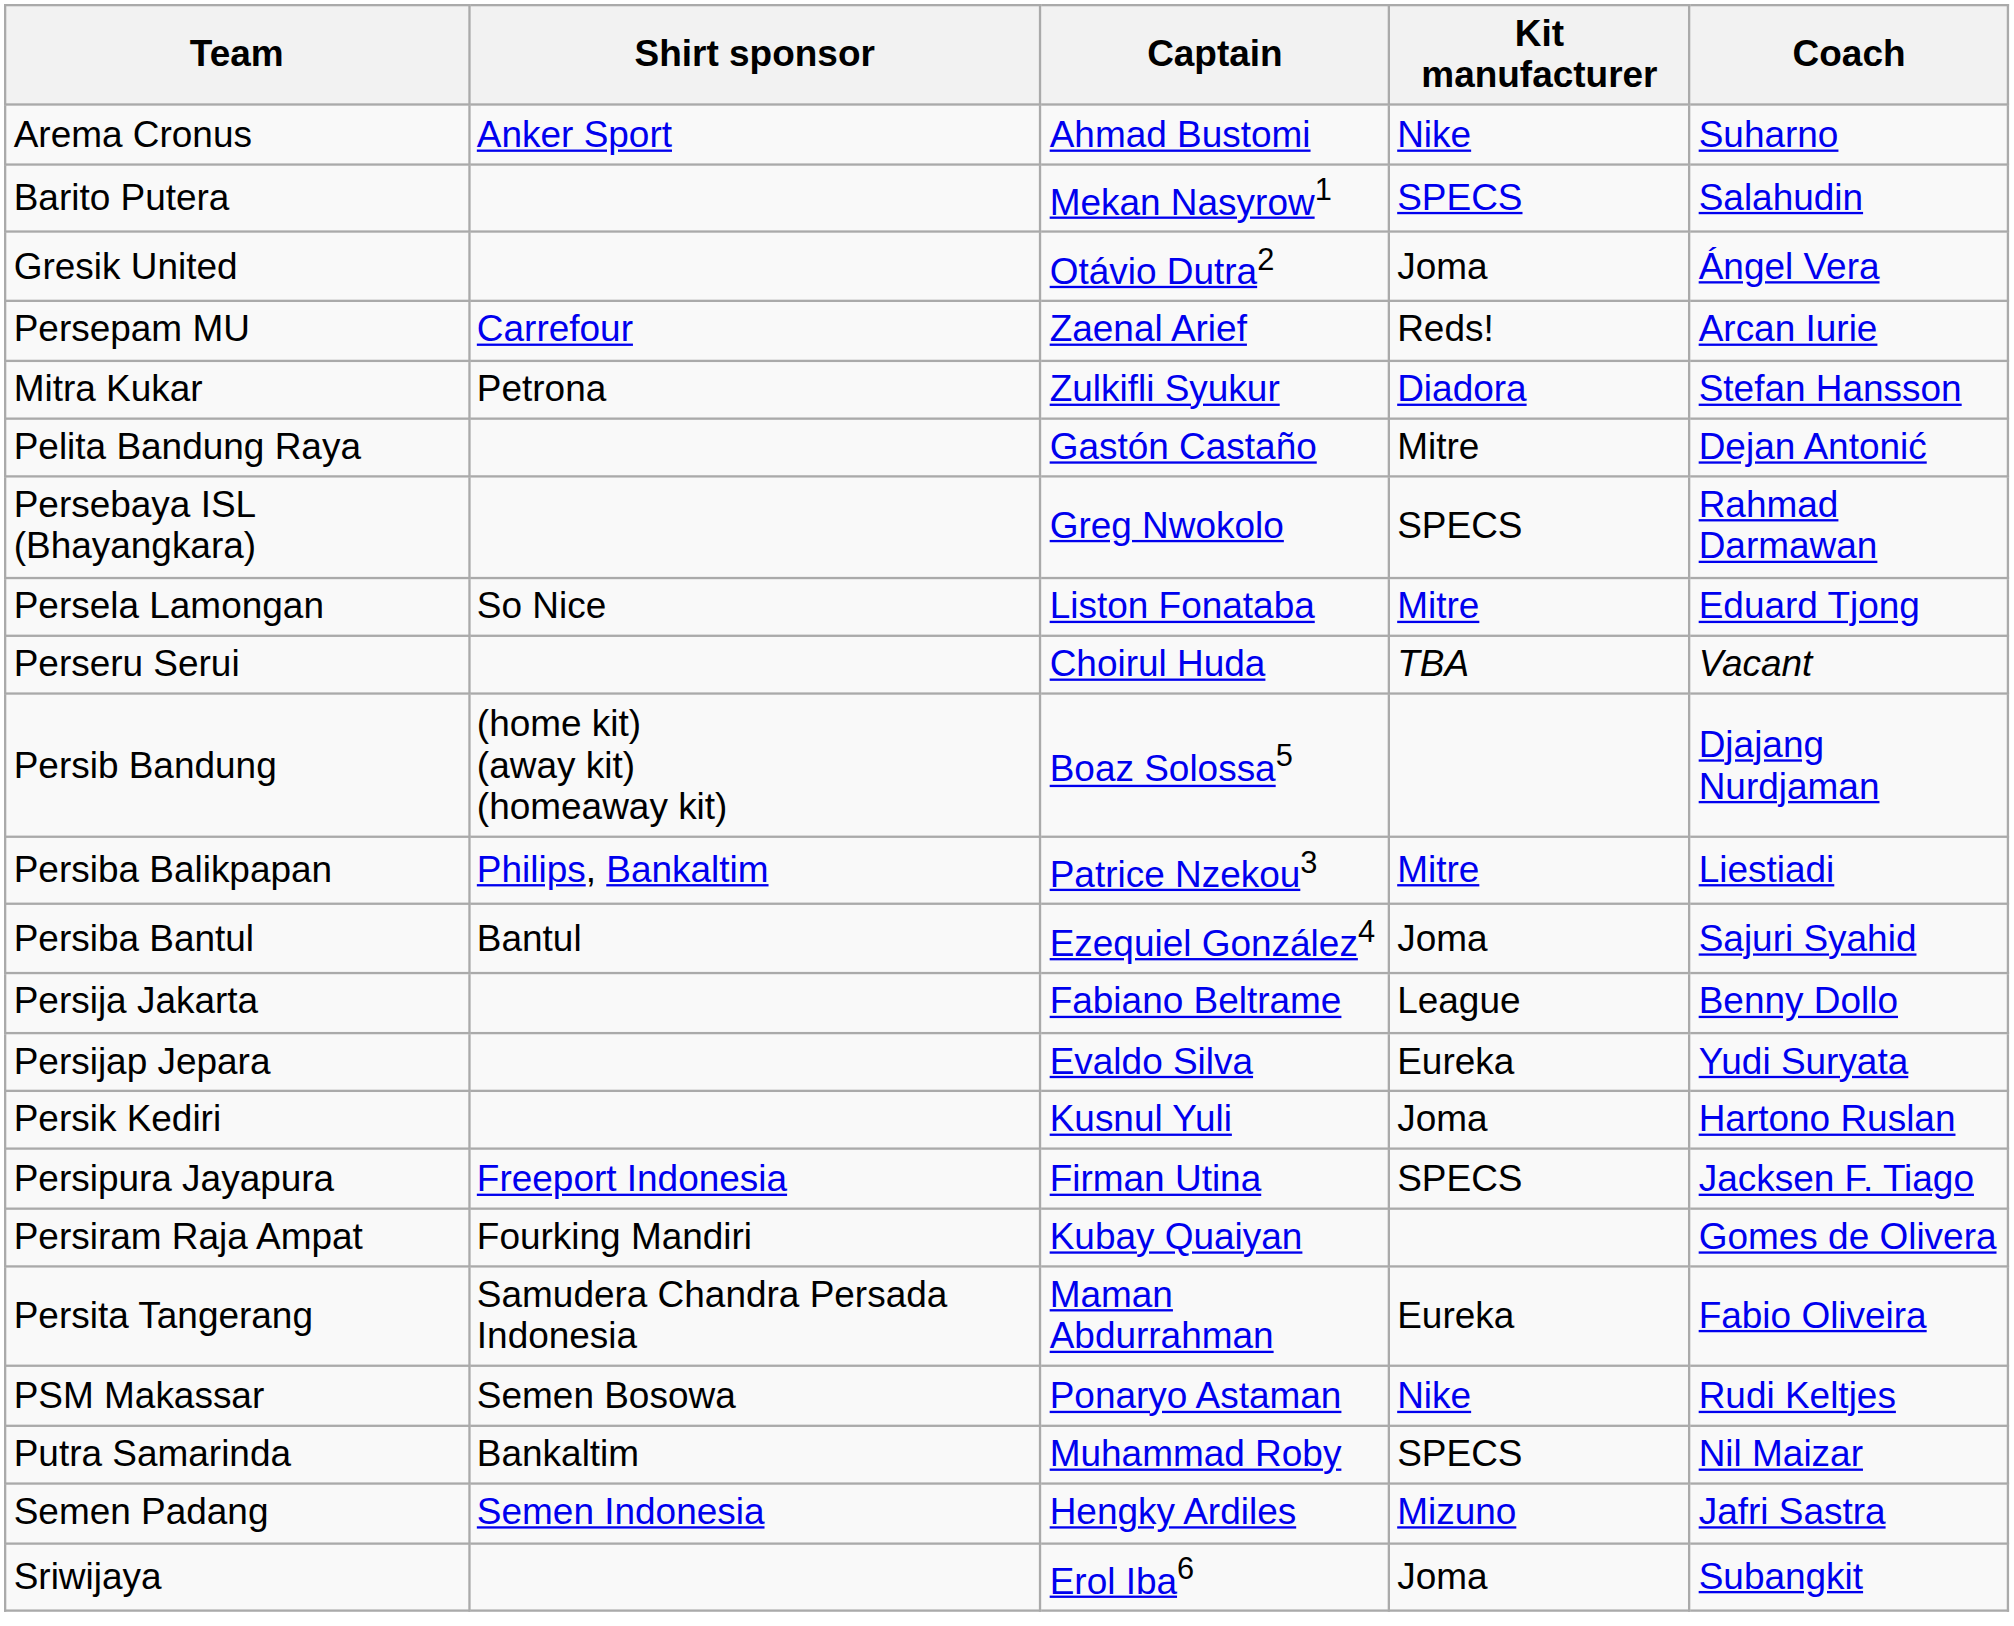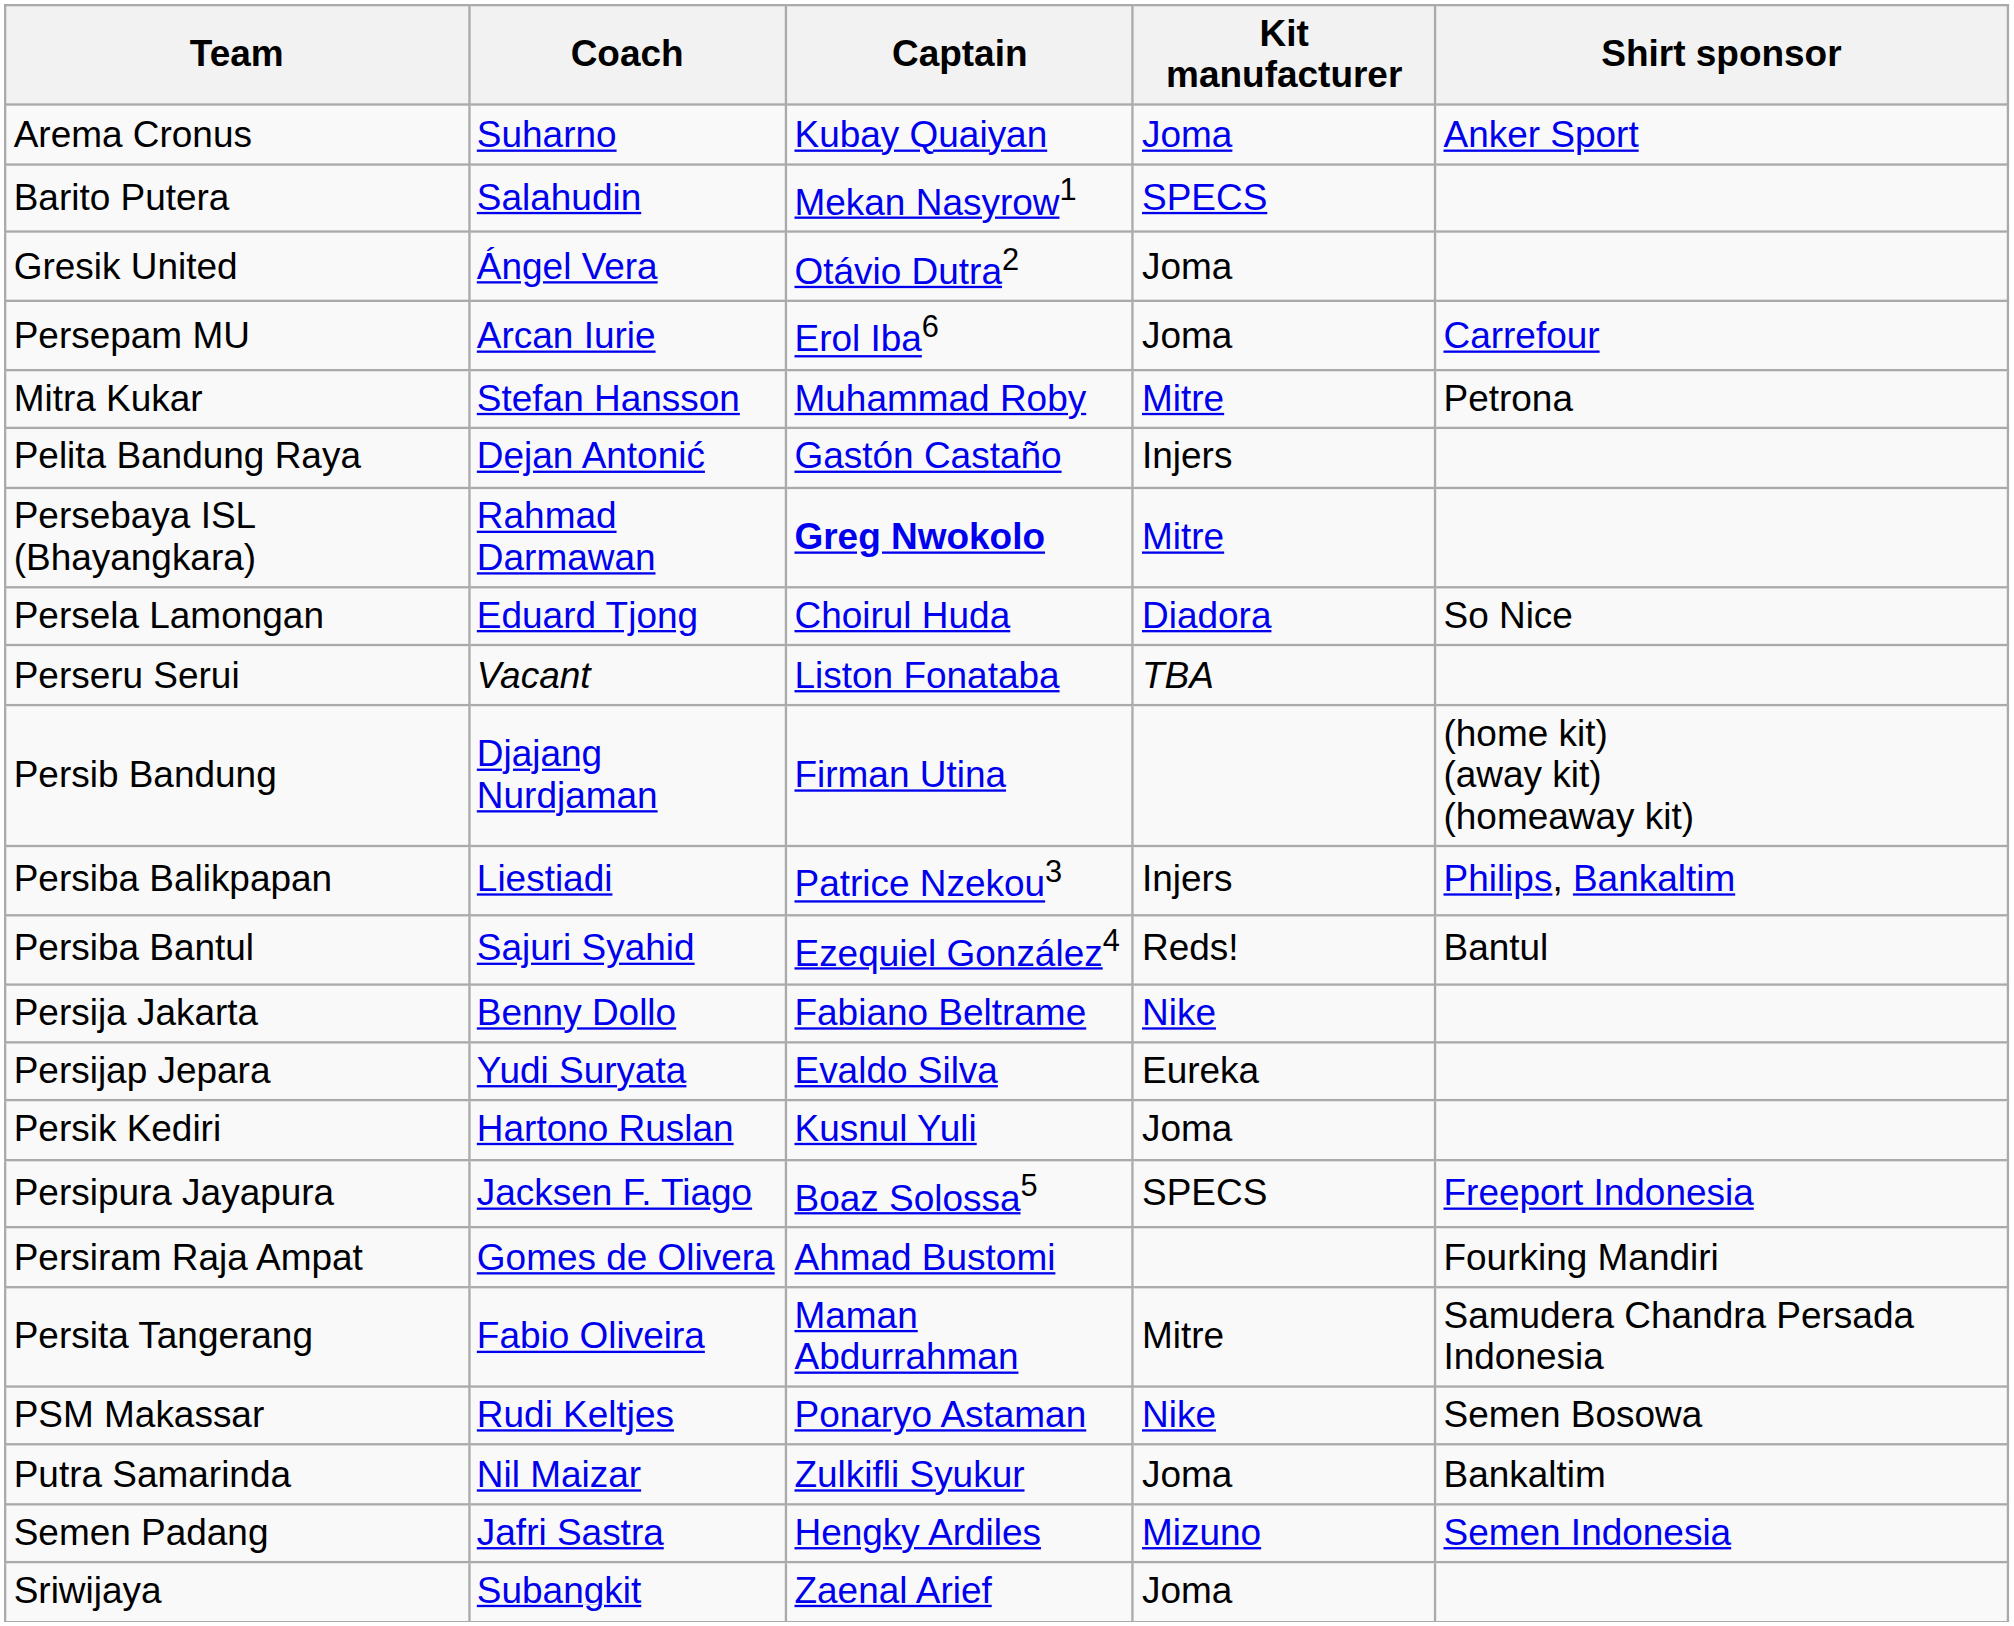 <table class="wikitable sortable" style="text-align: left;">
 <tr>
 <th>Team</th>
-<th>Shirt sponsor</th>
+<th>Coach</th>
 <th>Captain</th>
 <th>Kit manufacturer</th>
-<th>Coach</th>
+<th>Shirt sponsor</th>
 </tr>
 <tr>
 <td>Arema Cronus</td>
+<td> <a href='#'>Suharno</a></td>
+<td> <a href='#'>Kubay Quaiyan</a></td>
+<td><a href='#'>Joma</a></td>
 <td><a href='#'>Anker Sport</a></td>
-<td> <a href='#'>Ahmad Bustomi</a></td>
-<td><a href='#'>Nike</a></td>
-<td> <a href='#'>Suharno</a></td>
 </tr>
 <tr>
 <td>Barito Putera</td>
-<td></td>
+<td> <a href='#'>Salahudin</a></td>
 <td> <a href='#'>Mekan Nasyrow</a><sup>1</sup></td>
 <td><a href='#'>SPECS</a></td>
-<td> <a href='#'>Salahudin</a></td>
+<td></td>
 </tr>
 <tr>
 <td>Gresik United</td>
-<td></td>
+<td> <a href='#'>Ángel Vera</a></td>
 <td> <a href='#'>Otávio Dutra</a><sup>2</sup></td>
 <td>Joma</td>
-<td> <a href='#'>Ángel Vera</a></td>
+<td></td>
 </tr>
 <tr>
 <td>Persepam MU</td>
+<td> <a href='#'>Arcan Iurie</a></td>
+<td> <a href='#'>Erol Iba</a><sup>6</sup></td>
+<td>Joma</td>
 <td><a href='#'>Carrefour</a></td>
-<td> <a href='#'>Zaenal Arief</a></td>
-<td>Reds!</td>
-<td> <a href='#'>Arcan Iurie</a></td>
 </tr>
 <tr>
 <td>Mitra Kukar</td>
+<td> <a href='#'>Stefan Hansson</a></td>
+<td> <a href='#'>Muhammad Roby</a></td>
+<td><a href='#'>Mitre</a></td>
 <td>Petrona</td>
-<td> <a href='#'>Zulkifli Syukur</a></td>
-<td><a href='#'>Diadora</a></td>
-<td> <a href='#'>Stefan Hansson</a></td>
 </tr>
 <tr>
 <td>Pelita Bandung Raya</td>
+<td> <a href='#'>Dejan Antonić</a></td>
+<td> <a href='#'>Gastón Castaño</a></td>
+<td>Injers</td>
 <td></td>
-<td> <a href='#'>Gastón Castaño</a></td>
-<td>Mitre</td>
-<td> <a href='#'>Dejan Antonić</a></td>
 </tr>
 <tr>
 <td>Persebaya ISL (Bhayangkara)</td>
+<td> <a href='#'>Rahmad Darmawan</a></td>
+<td><strong> <a href='#'>Greg Nwokolo</a></strong></td>
+<td><a href='#'>Mitre</a></td>
 <td></td>
-<td> <a href='#'>Greg Nwokolo</a></td>
-<td>SPECS</td>
-<td> <a href='#'>Rahmad Darmawan</a></td>
 </tr>
 <tr>
 <td>Persela Lamongan</td>
+<td> <a href='#'>Eduard Tjong</a></td>
+<td> <a href='#'>Choirul Huda</a></td>
+<td><a href='#'>Diadora</a></td>
 <td>So Nice</td>
-<td> <a href='#'>Liston Fonataba</a></td>
-<td><a href='#'>Mitre</a></td>
-<td> <a href='#'>Eduard Tjong</a></td>
 </tr>
 <tr>
 <td>Perseru Serui</td>
+<td><em>Vacant</em></td>
+<td> <a href='#'>Liston Fonataba</a></td>
+<td><em>TBA</em></td>
 <td></td>
-<td> <a href='#'>Choirul Huda</a></td>
-<td><em>TBA</em></td>
-<td><em>Vacant</em></td>
 </tr>
 <tr>
 <td>Persib Bandung</td>
+<td> <a href='#'>Djajang Nurdjaman</a></td>
+<td> <a href='#'>Firman Utina</a></td>
+<td></td>
 <td> (home kit)<br> (away kit)<br> (homeaway kit)</td>
-<td> <a href='#'>Boaz Solossa</a><sup>5</sup></td>
-<td></td>
-<td> <a href='#'>Djajang Nurdjaman</a></td>
 </tr>
 <tr>
 <td>Persiba Balikpapan</td>
+<td> <a href='#'>Liestiadi</a></td>
+<td> <a href='#'>Patrice Nzekou</a><sup>3</sup></td>
+<td>Injers</td>
 <td><a href='#'>Philips</a>, <a href='#'>Bankaltim</a></td>
-<td> <a href='#'>Patrice Nzekou</a><sup>3</sup></td>
-<td><a href='#'>Mitre</a></td>
-<td> <a href='#'>Liestiadi</a></td>
 </tr>
 <tr>
 <td>Persiba Bantul</td>
+<td> <a href='#'>Sajuri Syahid</a></td>
+<td> <a href='#'>Ezequiel González</a><sup>4</sup></td>
+<td>Reds!</td>
 <td>Bantul</td>
-<td> <a href='#'>Ezequiel González</a><sup>4</sup></td>
-<td>Joma</td>
-<td> <a href='#'>Sajuri Syahid</a></td>
 </tr>
 <tr>
 <td>Persija Jakarta</td>
+<td> <a href='#'>Benny Dollo</a></td>
+<td> <a href='#'>Fabiano Beltrame</a></td>
+<td><a href='#'>Nike</a></td>
 <td></td>
-<td> <a href='#'>Fabiano Beltrame</a></td>
-<td>League</td>
-<td> <a href='#'>Benny Dollo</a></td>
 </tr>
 <tr>
 <td>Persijap Jepara</td>
-<td></td>
+<td> <a href='#'>Yudi Suryata</a></td>
 <td> <a href='#'>Evaldo Silva</a></td>
 <td>Eureka</td>
-<td> <a href='#'>Yudi Suryata</a></td>
+<td></td>
 </tr>
 <tr>
 <td>Persik Kediri</td>
-<td></td>
+<td> <a href='#'>Hartono Ruslan</a></td>
 <td> <a href='#'>Kusnul Yuli</a></td>
 <td>Joma</td>
-<td> <a href='#'>Hartono Ruslan</a></td>
+<td></td>
 </tr>
 <tr>
 <td>Persipura Jayapura</td>
+<td> <a href='#'>Jacksen F. Tiago</a></td>
+<td> <a href='#'>Boaz Solossa</a><sup>5</sup></td>
+<td>SPECS</td>
 <td><a href='#'>Freeport Indonesia</a></td>
-<td> <a href='#'>Firman Utina</a></td>
-<td>SPECS</td>
-<td> <a href='#'>Jacksen F. Tiago</a></td>
 </tr>
 <tr>
 <td>Persiram Raja Ampat</td>
+<td> <a href='#'>Gomes de Olivera</a></td>
+<td> <a href='#'>Ahmad Bustomi</a></td>
+<td></td>
 <td>Fourking Mandiri</td>
-<td> <a href='#'>Kubay Quaiyan</a></td>
-<td></td>
-<td> <a href='#'>Gomes de Olivera</a></td>
 </tr>
 <tr>
 <td>Persita Tangerang</td>
+<td> <a href='#'>Fabio Oliveira</a></td>
+<td> <a href='#'>Maman Abdurrahman</a></td>
+<td>Mitre</td>
 <td>Samudera Chandra Persada Indonesia</td>
-<td> <a href='#'>Maman Abdurrahman</a></td>
-<td>Eureka</td>
-<td> <a href='#'>Fabio Oliveira</a></td>
 </tr>
 <tr>
 <td>PSM Makassar</td>
-<td>Semen Bosowa</td>
+<td> <a href='#'>Rudi Keltjes</a></td>
 <td> <a href='#'>Ponaryo Astaman</a></td>
 <td><a href='#'>Nike</a></td>
-<td> <a href='#'>Rudi Keltjes</a></td>
+<td>Semen Bosowa</td>
 </tr>
 <tr>
 <td>Putra Samarinda</td>
+<td> <a href='#'>Nil Maizar</a></td>
+<td> <a href='#'>Zulkifli Syukur</a></td>
+<td>Joma</td>
 <td>Bankaltim</td>
-<td> <a href='#'>Muhammad Roby</a></td>
-<td>SPECS</td>
-<td> <a href='#'>Nil Maizar</a></td>
 </tr>
 <tr>
 <td>Semen Padang</td>
-<td><a href='#'>Semen Indonesia</a></td>
+<td> <a href='#'>Jafri Sastra</a></td>
 <td> <a href='#'>Hengky Ardiles</a></td>
 <td><a href='#'>Mizuno</a></td>
-<td> <a href='#'>Jafri Sastra</a></td>
+<td><a href='#'>Semen Indonesia</a></td>
 </tr>
 <tr>
 <td>Sriwijaya</td>
+<td> <a href='#'>Subangkit</a></td>
+<td> <a href='#'>Zaenal Arief</a></td>
+<td>Joma</td>
 <td></td>
-<td> <a href='#'>Erol Iba</a><sup>6</sup></td>
-<td>Joma</td>
-<td> <a href='#'>Subangkit</a></td>
 </tr>
 </table>
